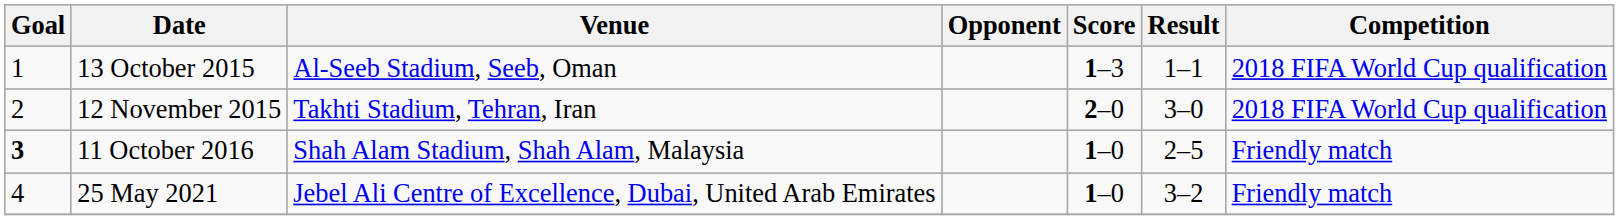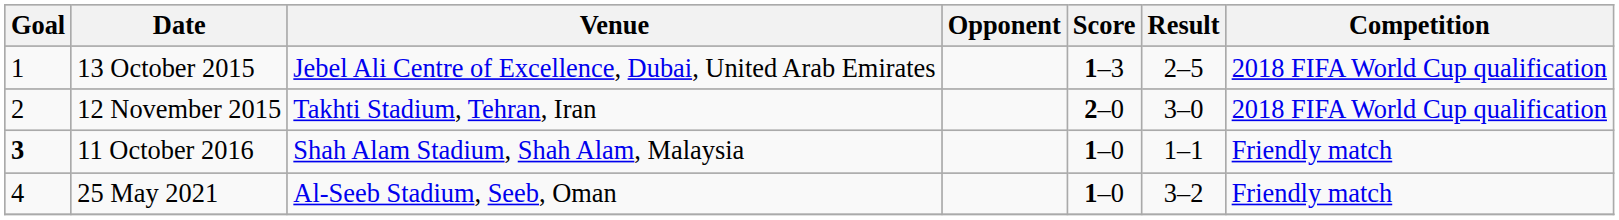 <table class="wikitable plainrowheaders sortable">
 <tr>
 <th>Goal</th>
 <th>Date</th>
 <th>Venue</th>
 <th>Opponent</th>
 <th>Score</th>
 <th>Result</th>
 <th>Competition</th>
 </tr>
 <tr>
 <td>1</td>
 <td>13 October 2015</td>
-<td><a href='#'>Al-Seeb Stadium</a>, <a href='#'>Seeb</a>, Oman</td>
+<td><a href='#'>Jebel Ali Centre of Excellence</a>, <a href='#'>Dubai</a>, United Arab Emirates</td>
 <td></td>
 <td align=center><strong>1</strong>–3</td>
-<td align=center>1–1</td>
+<td align=center>2–5</td>
 <td><a href='#'>2018 FIFA World Cup qualification</a></td>
 </tr>
 <tr>
 <td>2</td>
 <td>12 November 2015</td>
 <td><a href='#'>Takhti Stadium</a>, <a href='#'>Tehran</a>, Iran</td>
 <td></td>
 <td align=center><strong>2</strong>–0</td>
 <td align=center>3–0</td>
 <td><a href='#'>2018 FIFA World Cup qualification</a></td>
 </tr>
 <tr>
 <td><strong>3</strong></td>
 <td>11 October 2016</td>
 <td><a href='#'>Shah Alam Stadium</a>, <a href='#'>Shah Alam</a>, Malaysia</td>
 <td></td>
 <td align=center><strong>1</strong>–0</td>
-<td align=center>2–5</td>
+<td align=center>1–1</td>
 <td><a href='#'>Friendly match</a></td>
 </tr>
 <tr>
 <td>4</td>
 <td>25 May 2021</td>
-<td><a href='#'>Jebel Ali Centre of Excellence</a>, <a href='#'>Dubai</a>, United Arab Emirates</td>
+<td><a href='#'>Al-Seeb Stadium</a>, <a href='#'>Seeb</a>, Oman</td>
 <td></td>
 <td align=center><strong>1</strong>–0</td>
 <td align=center>3–2</td>
 <td><a href='#'>Friendly match</a></td>
 </tr>
 <tr>
 </tr>
 </table>
